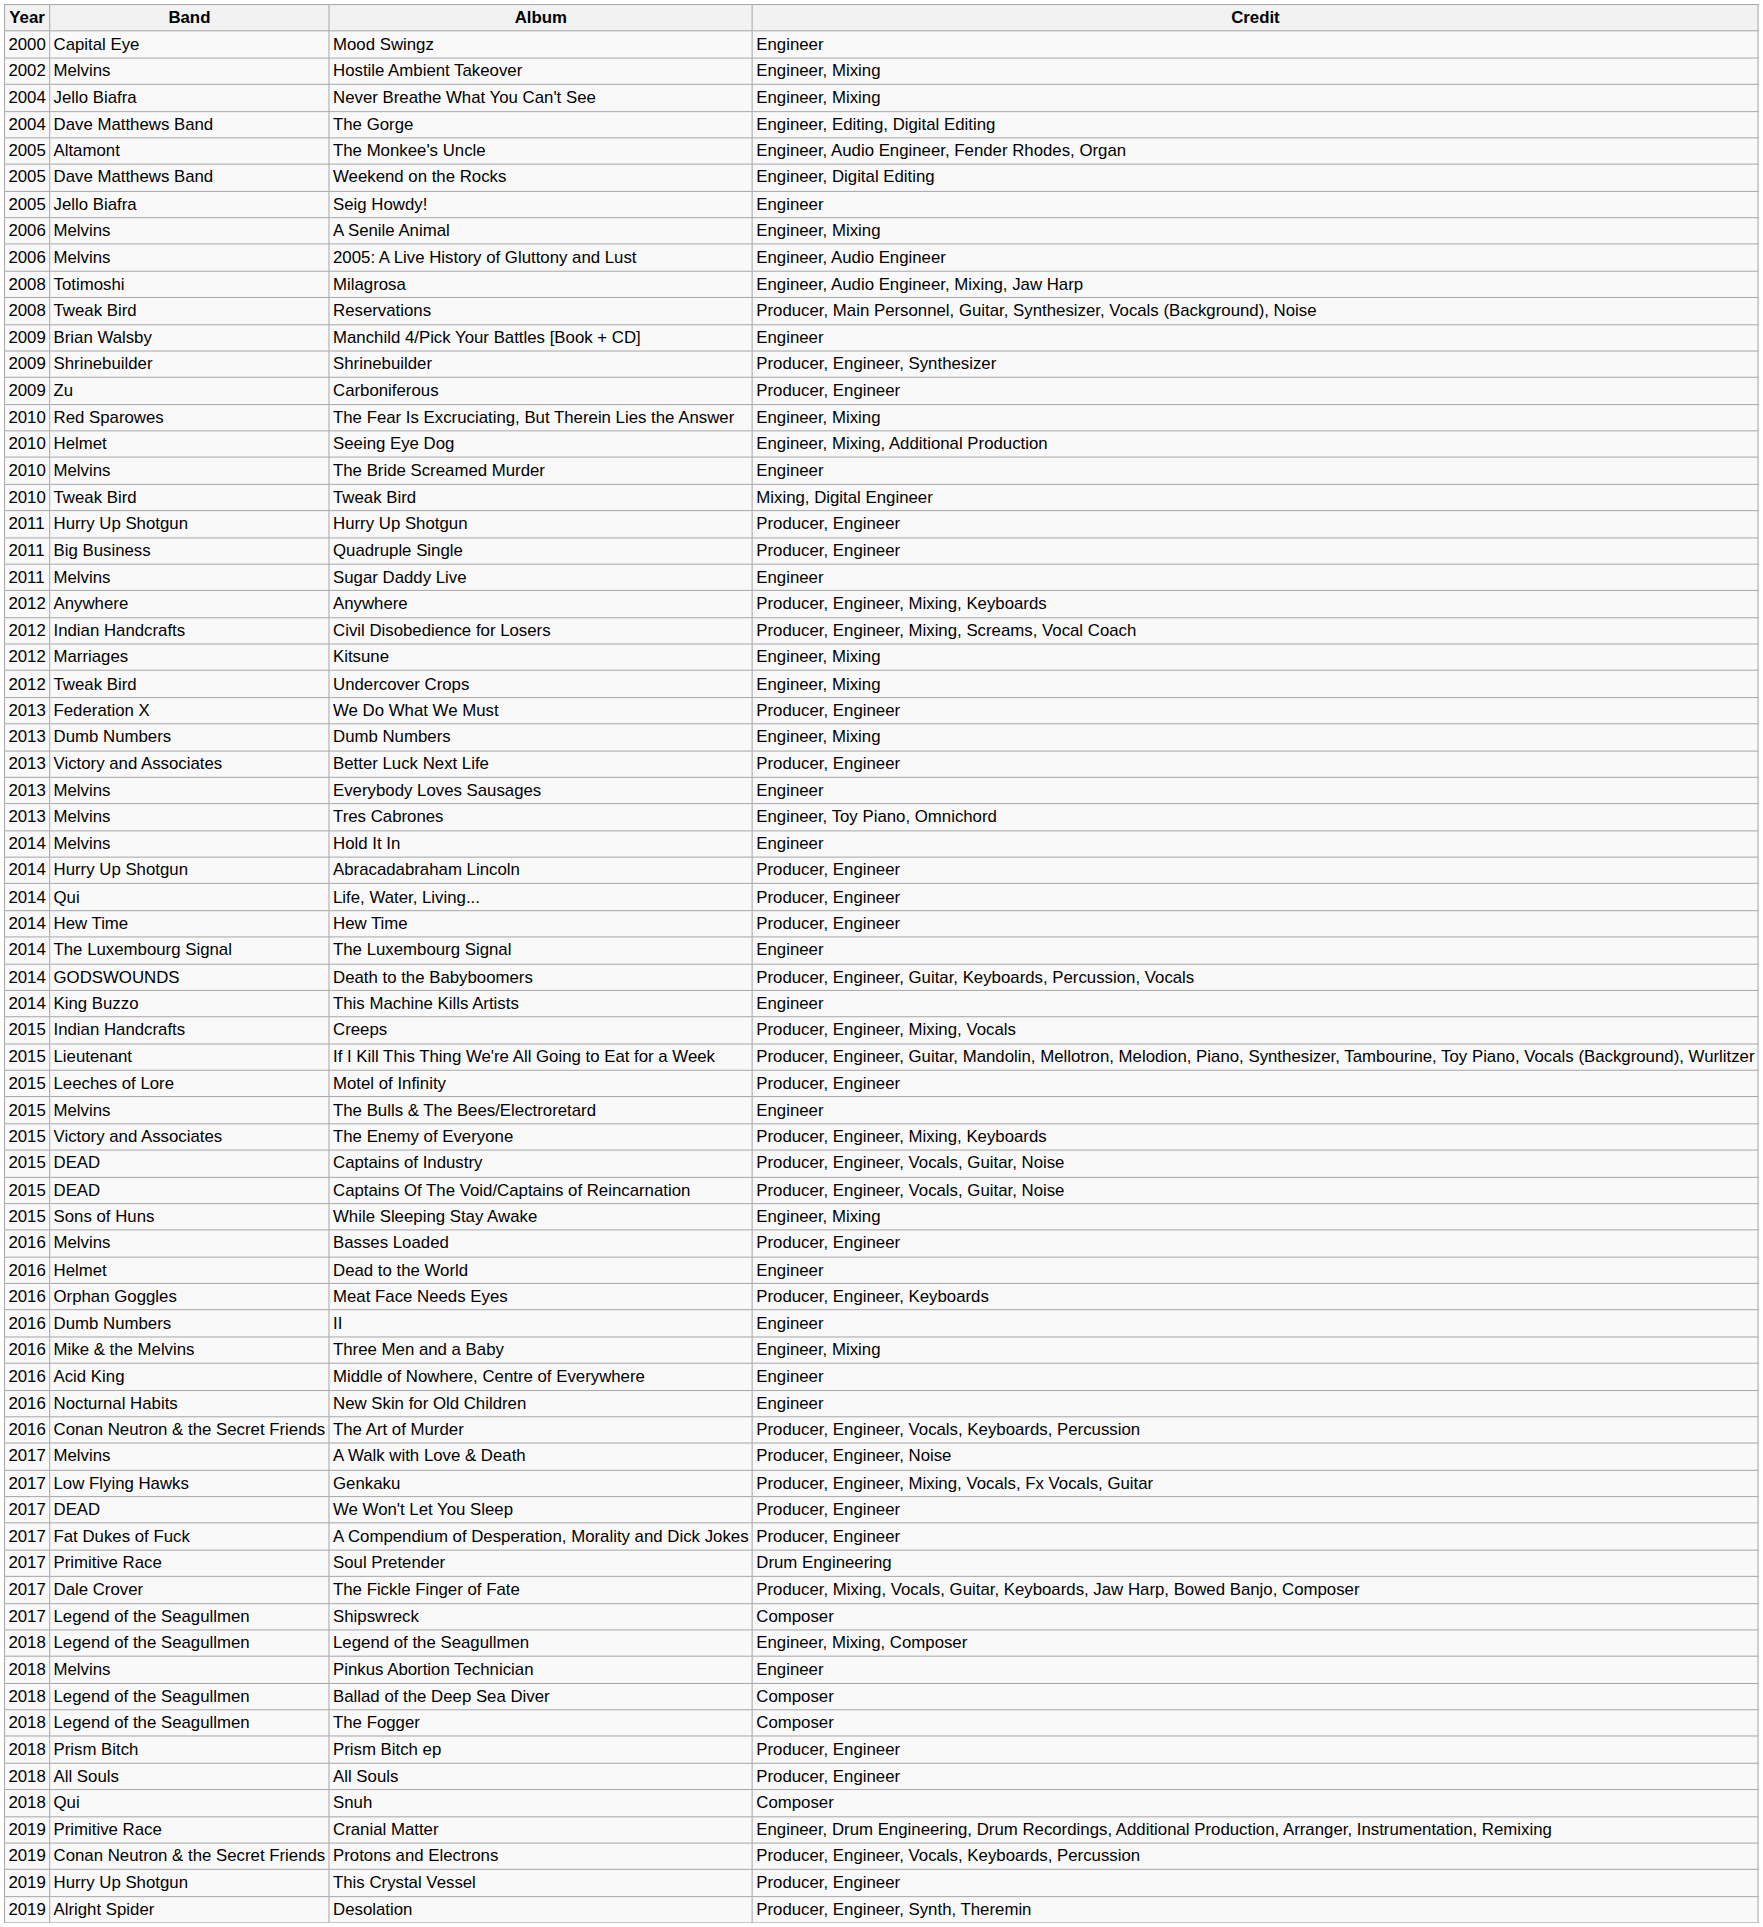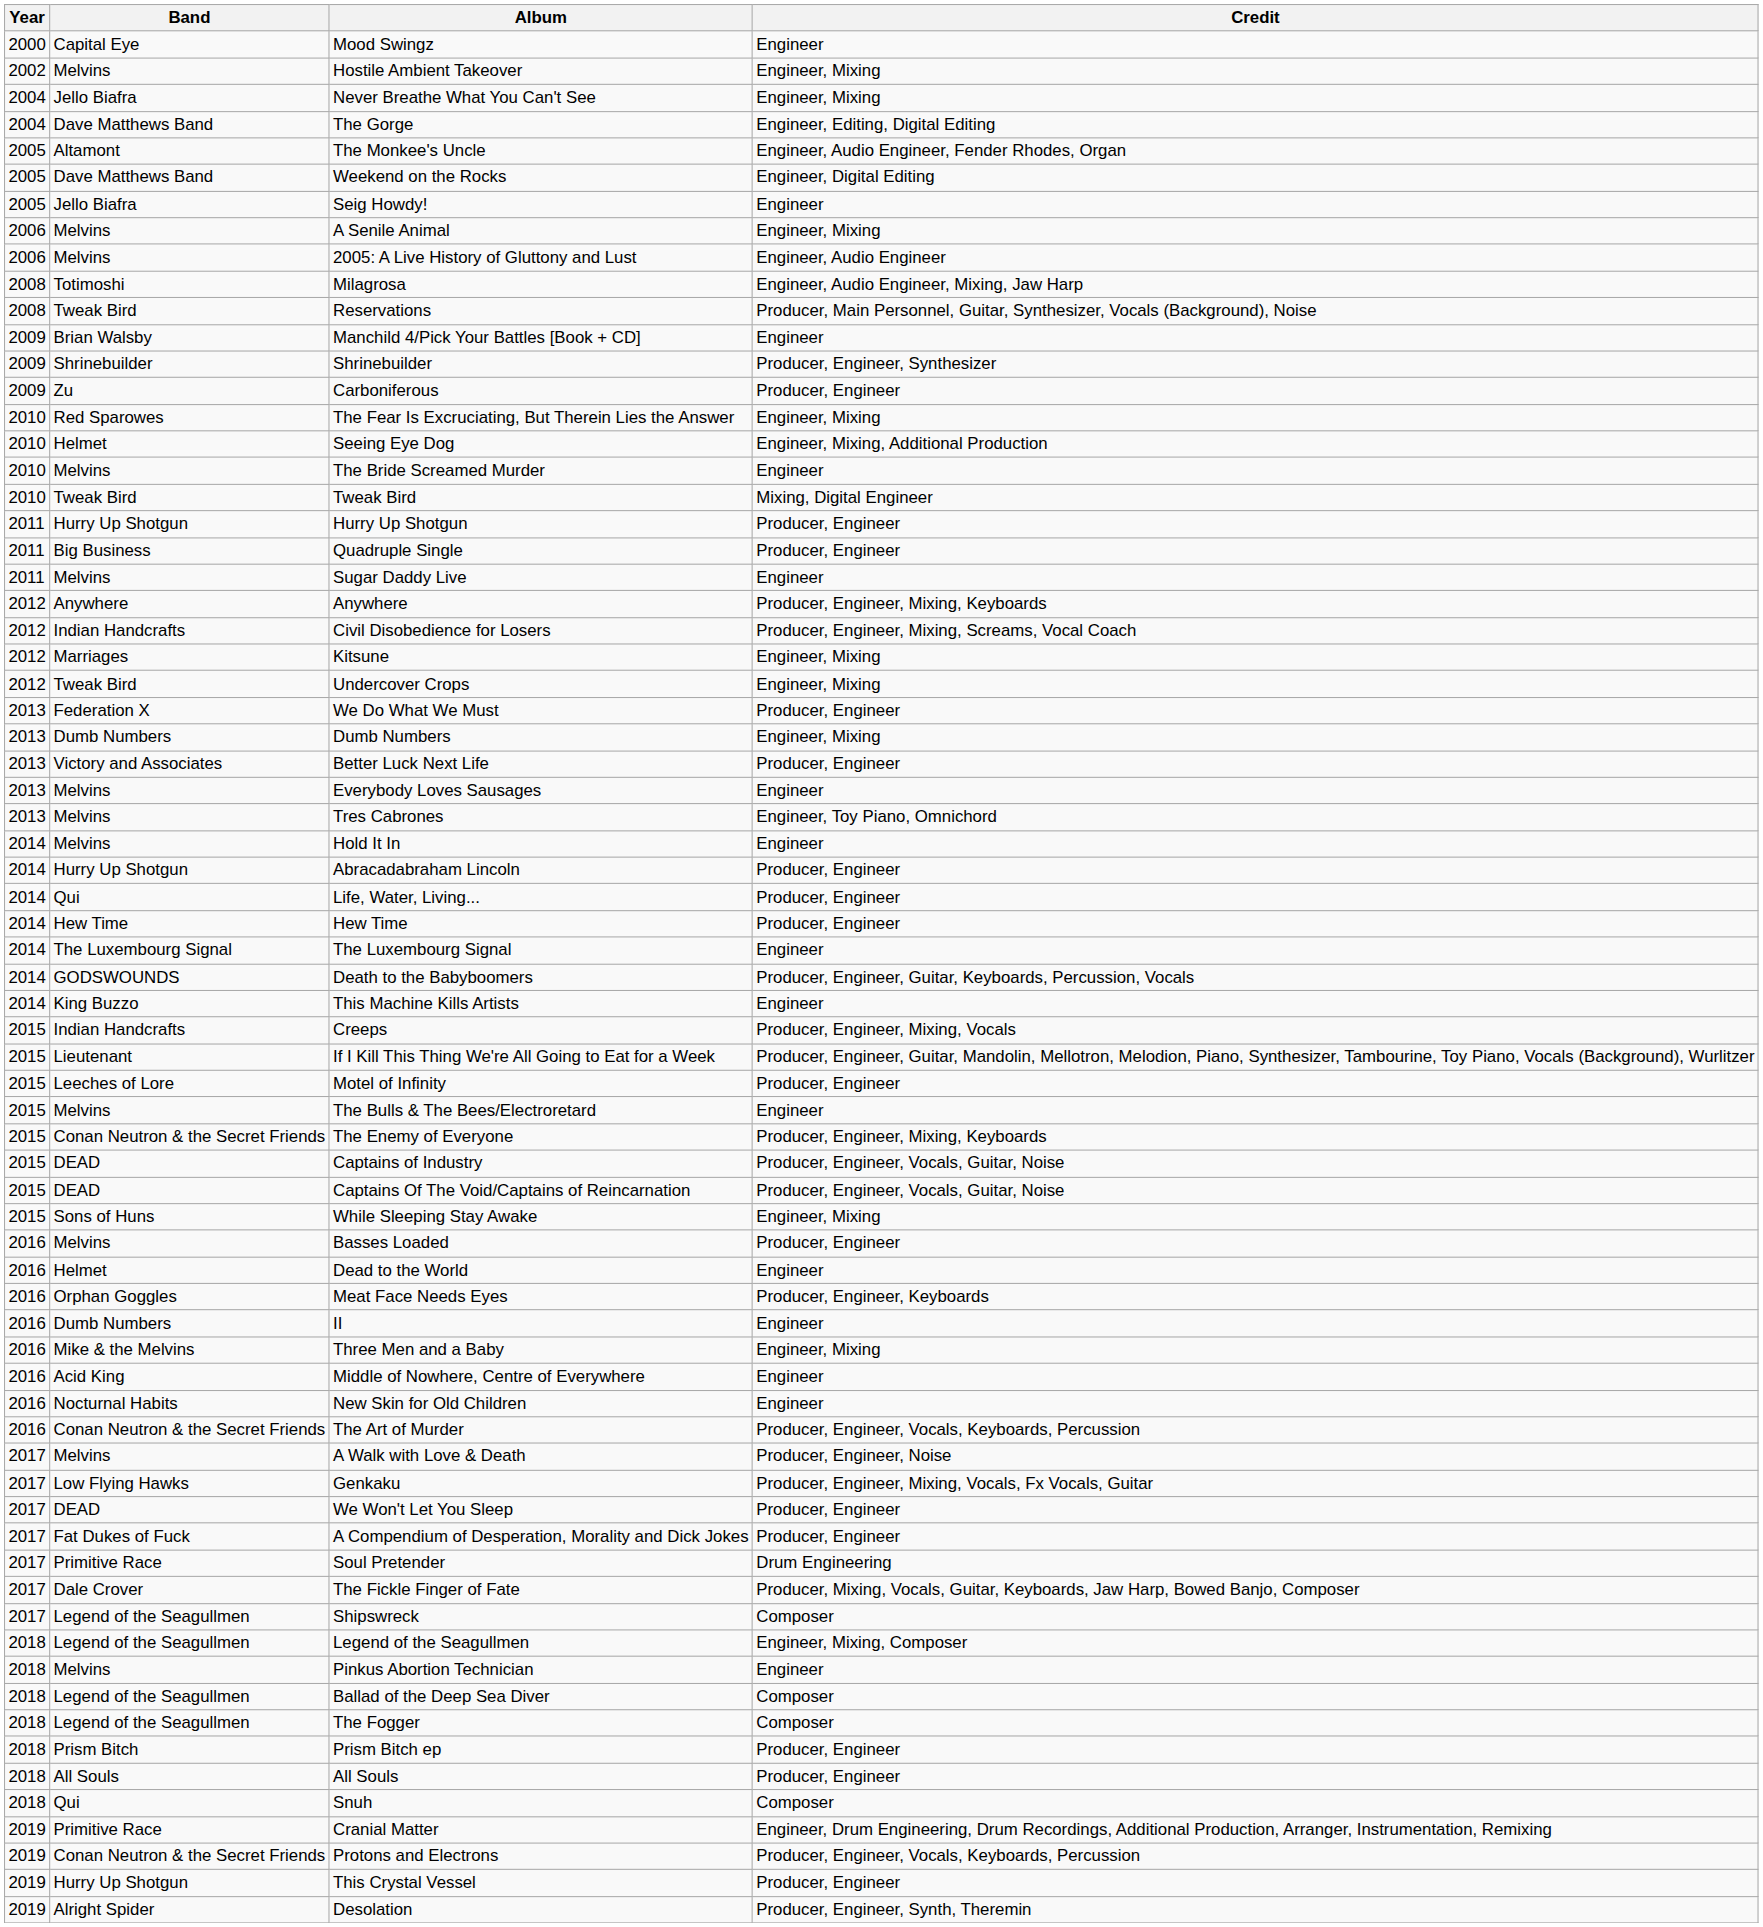 <table class="wikitable sortable">
 <tr>
 <th>Year</th>
 <th>Band</th>
 <th>Album</th>
 <th>Credit</th>
 </tr>
 <tr>
 <td>2000</td>
 <td>Capital Eye</td>
 <td>Mood Swingz</td>
 <td>Engineer</td>
 </tr>
 <tr>
 <td>2002</td>
 <td>Melvins</td>
 <td>Hostile Ambient Takeover</td>
 <td>Engineer, Mixing</td>
 </tr>
 <tr>
 <td>2004</td>
 <td>Jello Biafra</td>
 <td>Never Breathe What You Can't See</td>
 <td>Engineer, Mixing</td>
 </tr>
 <tr>
 <td>2004</td>
 <td>Dave Matthews Band</td>
 <td>The Gorge</td>
 <td>Engineer, Editing, Digital Editing</td>
 </tr>
 <tr>
 <td>2005</td>
 <td>Altamont</td>
 <td>The Monkee's Uncle</td>
 <td>Engineer, Audio Engineer, Fender Rhodes, Organ</td>
 </tr>
 <tr>
 <td>2005</td>
 <td>Dave Matthews Band</td>
 <td>Weekend on the Rocks</td>
 <td>Engineer, Digital Editing</td>
 </tr>
 <tr>
 <td>2005</td>
 <td>Jello Biafra</td>
 <td>Seig Howdy!</td>
 <td>Engineer</td>
 </tr>
 <tr>
 <td>2006</td>
 <td>Melvins</td>
 <td>A Senile Animal</td>
 <td>Engineer, Mixing</td>
 </tr>
 <tr>
 <td>2006</td>
 <td>Melvins</td>
 <td Houdini Live>2005: A Live History of Gluttony and Lust</td>
 <td>Engineer, Audio Engineer</td>
 </tr>
 <tr>
 <td>2008</td>
 <td>Totimoshi</td>
 <td>Milagrosa</td>
 <td>Engineer, Audio Engineer, Mixing, Jaw Harp</td>
 </tr>
 <tr>
 <td>2008</td>
 <td>Tweak Bird</td>
 <td>Reservations</td>
 <td>Producer, Main Personnel, Guitar, Synthesizer, Vocals (Background), Noise</td>
 </tr>
 <tr>
 <td>2009</td>
 <td>Brian Walsby</td>
 <td>Manchild 4/Pick Your Battles [Book + CD]</td>
 <td>Engineer</td>
 </tr>
 <tr>
 <td>2009</td>
 <td>Shrinebuilder</td>
 <td>Shrinebuilder</td>
 <td>Producer, Engineer, Synthesizer</td>
 </tr>
 <tr>
 <td>2009</td>
 <td>Zu</td>
 <td>Carboniferous</td>
 <td>Producer, Engineer</td>
 </tr>
 <tr>
 <td>2010</td>
 <td>Red Sparowes</td>
 <td>The Fear Is Excruciating, But Therein Lies the Answer</td>
 <td>Engineer, Mixing</td>
 </tr>
 <tr>
 <td>2010</td>
 <td>Helmet</td>
 <td>Seeing Eye Dog</td>
 <td>Engineer, Mixing, Additional Production</td>
 </tr>
 <tr>
 <td>2010</td>
 <td>Melvins</td>
 <td>The Bride Screamed Murder</td>
 <td>Engineer</td>
 </tr>
 <tr>
 <td>2010</td>
 <td>Tweak Bird</td>
 <td>Tweak Bird</td>
 <td>Mixing, Digital Engineer</td>
 </tr>
 <tr>
 <td>2011</td>
 <td>Hurry Up Shotgun</td>
 <td>Hurry Up Shotgun</td>
 <td>Producer, Engineer</td>
 </tr>
 <tr>
 <td>2011</td>
 <td>Big Business</td>
 <td>Quadruple Single</td>
 <td>Producer, Engineer</td>
 </tr>
 <tr>
 <td>2011</td>
 <td>Melvins</td>
 <td>Sugar Daddy Live</td>
 <td>Engineer</td>
 </tr>
 <tr>
 <td>2012</td>
 <td>Anywhere</td>
 <td>Anywhere</td>
 <td>Producer, Engineer, Mixing, Keyboards</td>
 </tr>
 <tr>
 <td>2012</td>
 <td>Indian Handcrafts</td>
 <td>Civil Disobedience for Losers</td>
 <td>Producer, Engineer, Mixing, Screams, Vocal Coach</td>
 </tr>
 <tr>
 <td>2012</td>
 <td>Marriages</td>
 <td>Kitsune</td>
 <td>Engineer, Mixing</td>
 </tr>
 <tr>
 <td>2012</td>
 <td>Tweak Bird</td>
 <td>Undercover Crops</td>
 <td>Engineer, Mixing</td>
 </tr>
 <tr>
 <td>2013</td>
 <td>Federation X</td>
 <td>We Do What We Must</td>
 <td>Producer, Engineer</td>
 </tr>
 <tr>
 <td>2013</td>
 <td>Dumb Numbers</td>
 <td>Dumb Numbers</td>
 <td>Engineer, Mixing</td>
 </tr>
 <tr>
 <td>2013</td>
 <td>Victory and Associates</td>
 <td>Better Luck Next Life</td>
 <td>Producer, Engineer</td>
 </tr>
 <tr>
 <td>2013</td>
 <td>Melvins</td>
 <td>Everybody Loves Sausages</td>
 <td>Engineer</td>
 </tr>
 <tr>
 <td>2013</td>
 <td>Melvins</td>
 <td>Tres Cabrones</td>
 <td>Engineer, Toy Piano, Omnichord</td>
 </tr>
 <tr>
 <td>2014</td>
 <td>Melvins</td>
 <td>Hold It In</td>
 <td>Engineer</td>
 </tr>
 <tr>
 <td>2014</td>
 <td>Hurry Up Shotgun</td>
 <td>Abracadabraham Lincoln</td>
 <td>Producer, Engineer</td>
 </tr>
 <tr>
 <td>2014</td>
 <td>Qui</td>
 <td>Life, Water, Living...</td>
 <td>Producer, Engineer</td>
 </tr>
 <tr>
 <td>2014</td>
 <td>Hew Time</td>
 <td>Hew Time</td>
 <td>Producer, Engineer</td>
 </tr>
 <tr>
 <td>2014</td>
 <td>The Luxembourg Signal</td>
 <td>The Luxembourg Signal</td>
 <td>Engineer</td>
 </tr>
 <tr>
 <td>2014</td>
 <td>GODSWOUNDS</td>
 <td>Death to the Babyboomers</td>
 <td>Producer, Engineer, Guitar, Keyboards, Percussion, Vocals</td>
 </tr>
 <tr>
 <td>2014</td>
 <td>King Buzzo</td>
 <td>This Machine Kills Artists</td>
 <td>Engineer</td>
 </tr>
 <tr>
 <td>2015</td>
 <td>Indian Handcrafts</td>
 <td>Creeps</td>
 <td>Producer, Engineer, Mixing, Vocals</td>
 </tr>
 <tr>
 <td>2015</td>
 <td>Lieutenant</td>
 <td>If I Kill This Thing We're All Going to Eat for a Week</td>
 <td>Producer, Engineer, Guitar, Mandolin, Mellotron, Melodion, Piano, Synthesizer, Tambourine, Toy Piano, Vocals (Background), Wurlitzer</td>
 </tr>
 <tr>
 <td>2015</td>
 <td>Leeches of Lore</td>
 <td>Motel of Infinity</td>
 <td>Producer, Engineer</td>
 </tr>
 <tr>
 <td>2015</td>
 <td>Melvins</td>
 <td>The Bulls & The Bees/Electroretard</td>
 <td>Engineer</td>
 </tr>
 <tr>
 <td>2015</td>
-<td>Victory and Associates</td>
+<td>Conan Neutron & the Secret Friends</td>
 <td>The Enemy of Everyone</td>
 <td>Producer, Engineer, Mixing, Keyboards</td>
 </tr>
 <tr>
 <td>2015</td>
 <td>DEAD</td>
 <td>Captains of Industry</td>
 <td>Producer, Engineer, Vocals, Guitar, Noise</td>
 </tr>
 <tr>
 <td>2015</td>
 <td>DEAD</td>
 <td>Captains Of The Void/Captains of Reincarnation</td>
 <td>Producer, Engineer, Vocals, Guitar, Noise</td>
 </tr>
 <tr>
 <td>2015</td>
 <td>Sons of Huns</td>
 <td>While Sleeping Stay Awake</td>
 <td>Engineer, Mixing</td>
 </tr>
 <tr>
 <td>2016</td>
 <td>Melvins</td>
 <td>Basses Loaded</td>
 <td>Producer, Engineer</td>
 </tr>
 <tr>
 <td>2016</td>
 <td>Helmet</td>
 <td>Dead to the World</td>
 <td>Engineer</td>
 </tr>
 <tr>
 <td>2016</td>
 <td>Orphan Goggles</td>
 <td>Meat Face Needs Eyes</td>
 <td>Producer, Engineer, Keyboards</td>
 </tr>
 <tr>
 <td>2016</td>
 <td>Dumb Numbers</td>
 <td>II</td>
 <td>Engineer</td>
 </tr>
 <tr>
 <td>2016</td>
 <td>Mike & the Melvins</td>
 <td>Three Men and a Baby</td>
 <td>Engineer, Mixing</td>
 </tr>
 <tr>
 <td>2016</td>
 <td>Acid King</td>
 <td>Middle of Nowhere, Centre of Everywhere</td>
 <td>Engineer</td>
 </tr>
 <tr>
 <td>2016</td>
 <td>Nocturnal Habits</td>
 <td>New Skin for Old Children</td>
 <td>Engineer</td>
 </tr>
 <tr>
 <td>2016</td>
 <td>Conan Neutron & the Secret Friends</td>
 <td>The Art of Murder</td>
 <td>Producer, Engineer, Vocals, Keyboards, Percussion</td>
 </tr>
 <tr>
 <td>2017</td>
 <td>Melvins</td>
 <td>A Walk with Love & Death</td>
 <td>Producer, Engineer, Noise</td>
 </tr>
 <tr>
 <td>2017</td>
 <td>Low Flying Hawks</td>
 <td>Genkaku</td>
 <td>Producer, Engineer, Mixing, Vocals, Fx Vocals, Guitar</td>
 </tr>
 <tr>
 <td>2017</td>
 <td>DEAD</td>
 <td>We Won't Let You Sleep</td>
 <td>Producer, Engineer</td>
 </tr>
 <tr>
 <td>2017</td>
 <td>Fat Dukes of Fuck</td>
 <td>A Compendium of Desperation, Morality and Dick Jokes</td>
 <td>Producer, Engineer</td>
 </tr>
 <tr>
 <td>2017</td>
 <td>Primitive Race</td>
 <td>Soul Pretender</td>
 <td>Drum Engineering</td>
 </tr>
 <tr>
 <td>2017</td>
 <td>Dale Crover</td>
 <td>The Fickle Finger of Fate</td>
 <td>Producer, Mixing, Vocals, Guitar, Keyboards, Jaw Harp, Bowed Banjo, Composer</td>
 </tr>
 <tr>
 <td>2017</td>
 <td>Legend of the Seagullmen</td>
 <td>Shipswreck</td>
 <td>Composer</td>
 </tr>
 <tr>
 <td>2018</td>
 <td>Legend of the Seagullmen</td>
 <td>Legend of the Seagullmen</td>
 <td>Engineer, Mixing, Composer</td>
 </tr>
 <tr>
 <td>2018</td>
 <td>Melvins</td>
 <td>Pinkus Abortion Technician</td>
 <td>Engineer</td>
 </tr>
 <tr>
 <td>2018</td>
 <td>Legend of the Seagullmen</td>
 <td>Ballad of the Deep Sea Diver</td>
 <td>Composer</td>
 </tr>
 <tr>
 <td>2018</td>
 <td>Legend of the Seagullmen</td>
 <td>The Fogger</td>
 <td>Composer</td>
 </tr>
 <tr>
 <td>2018</td>
 <td>Prism Bitch</td>
 <td>Prism Bitch ep</td>
 <td>Producer, Engineer</td>
 </tr>
 <tr>
 <td>2018</td>
 <td>All Souls</td>
 <td>All Souls</td>
 <td>Producer, Engineer</td>
 </tr>
 <tr>
 <td>2018</td>
 <td>Qui</td>
 <td>Snuh</td>
 <td>Composer</td>
 </tr>
 <tr>
 <td>2019</td>
 <td>Primitive Race</td>
 <td>Cranial Matter</td>
 <td>Engineer, Drum Engineering, Drum Recordings, Additional Production, Arranger, Instrumentation, Remixing</td>
 </tr>
 <tr>
 <td>2019</td>
 <td>Conan Neutron & the Secret Friends</td>
 <td>Protons and Electrons</td>
 <td>Producer, Engineer, Vocals, Keyboards, Percussion</td>
 </tr>
 <tr>
 <td>2019</td>
 <td>Hurry Up Shotgun</td>
 <td>This Crystal Vessel</td>
 <td>Producer, Engineer</td>
 </tr>
 <tr>
 <td>2019</td>
 <td>Alright Spider</td>
 <td>Desolation</td>
 <td>Producer, Engineer, Synth, Theremin</td>
 </tr>
 </table>
